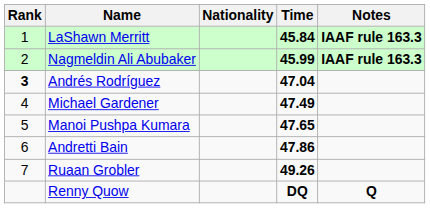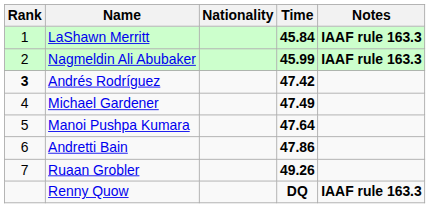 <table class="wikitable sortable" style="text-align:center">
 <tr>
 <th>Rank</th>
 <th>Name</th>
 <th>Nationality</th>
 <th>Time</th>
 <th>Notes</th>
 </tr>
 <tr bgcolor=ccffcc>
 <td>1</td>
 <td align=left><a href='#'>LaShawn Merritt</a></td>
 <td align=left></td>
 <td><strong>45.84</strong></td>
 <td><strong>IAAF rule 163.3</strong></td>
 </tr>
 <tr bgcolor=ccffcc>
 <td>2</td>
 <td align=left><a href='#'>Nagmeldin Ali Abubaker</a></td>
 <td align=left></td>
 <td><strong>45.99</strong></td>
 <td><strong>IAAF rule 163.3</strong></td>
 </tr>
 <tr>
 <td><strong>3</strong></td>
 <td align=left><a href='#'>Andrés Rodríguez</a></td>
 <td align=left></td>
-<td><strong>47.04</strong></td>
+<td><strong>47.42</strong></td>
 <td></td>
 </tr>
 <tr>
 <td>4</td>
 <td align=left><a href='#'>Michael Gardener</a></td>
 <td align=left></td>
 <td><strong>47.49</strong></td>
 <td></td>
 </tr>
 <tr>
 <td>5</td>
 <td align=left><a href='#'>Manoi Pushpa Kumara</a></td>
 <td align=left></td>
-<td><strong>47.65</strong></td>
+<td><strong>47.64</strong></td>
 <td></td>
 </tr>
 <tr>
 <td>6</td>
 <td align=left><a href='#'>Andretti Bain</a></td>
 <td align=left></td>
 <td><strong>47.86</strong></td>
 <td></td>
 </tr>
 <tr>
 <td>7</td>
 <td align=left><a href='#'>Ruaan Grobler</a></td>
 <td align=left></td>
 <td><strong>49.26</strong></td>
 <td></td>
 </tr>
 <tr>
 <td></td>
 <td align=left><a href='#'>Renny Quow</a></td>
 <td align=left></td>
 <td><strong>DQ</strong></td>
-<td><strong>Q</strong></td>
+<td><strong>IAAF rule 163.3</strong></td>
 </tr>
 </table>
